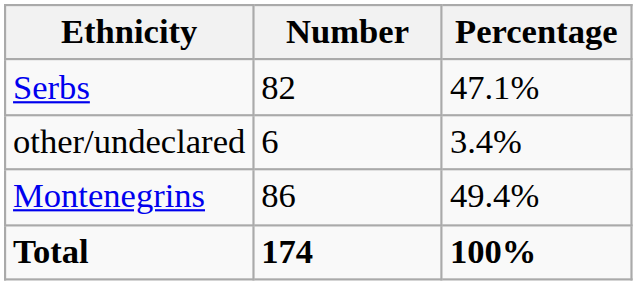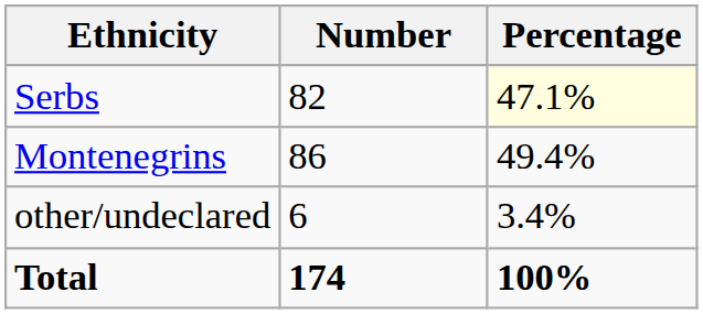 <table class="wikitable">
 <tr>
 <th width="100px">Ethnicity</th>
 <th width="80px">Number</th>
 <th width="80px">Percentage</th>
 </tr>
 <tr>
 <td><a href='#'>Serbs</a></td>
 <td>82</td>
-<td>47.1%</td>
+<td style="background: lightyellow;">47.1%</td>
+</tr>
+<tr>
+<td><a href='#'>Montenegrins</a></td>
+<td>86</td>
+<td>49.4%</td>
 </tr>
 <tr>
 <td>other/undeclared</td>
 <td>6</td>
 <td>3.4%</td>
 </tr>
 <tr>
-<td><a href='#'>Montenegrins</a></td>
-<td>86</td>
-<td>49.4%</td>
-</tr>
-<tr>
 <td><strong>Total</strong></td>
 <td><strong>174</strong></td>
 <td><strong>100%</strong></td>
 </tr>
 </table>
